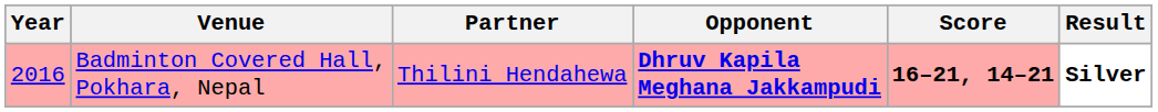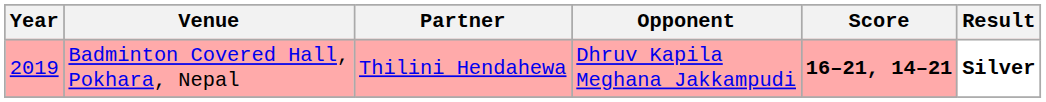 <table class="sortable wikitable" style="font-size: 90%;">
 <tr>
 <th>Year</th>
 <th>Venue</th>
 <th>Partner</th>
 <th>Opponent</th>
 <th>Score</th>
 <th>Result</th>
 </tr>
 <tr style="background:#FFAAAA">
-<td align="center"><a href='#'>2016</a></td>
+<td align="center"><a href='#'>2019</a></td>
 <td align="left"><a href='#'>Badminton Covered Hall</a>,<br><a href='#'>Pokhara</a>, Nepal</td>
 <td align="left"> <a href='#'>Thilini Hendahewa</a></td>
-<td align="left"><strong> <a href='#'>Dhruv Kapila</a><br> <a href='#'>Meghana Jakkampudi</a></strong></td>
+<td align="left"> <a href='#'>Dhruv Kapila</a><br> <a href='#'>Meghana Jakkampudi</a></td>
 <td align="left"><strong>16–21, 14–21</strong></td>
 <td style="text-align:left; background:white"> <strong>Silver</strong></td>
 </tr>
 </table>
